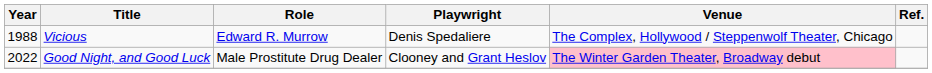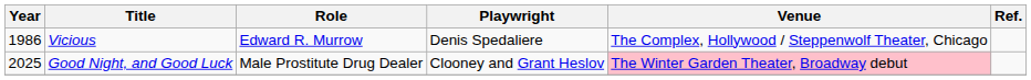 <table class="wikitable">
 <tr>
 <th>Year</th>
 <th>Title</th>
 <th>Role</th>
 <th>Playwright</th>
 <th>Venue</th>
 <th>Ref.</th>
 </tr>
 <tr>
-<td rowspan=1>1988</td>
+<td rowspan=1>1986</td>
 <td rowspan=1><em><a href='#'>Vicious</a></em></td>
 <td><a href='#'>Edward R. Murrow</a></td>
 <td>Denis Spedaliere</td>
 <td><a href='#'>The Complex</a>, <a href='#'>Hollywood</a> / <a href='#'>Steppenwolf Theater</a>, Chicago</td>
 <td rowspan=1></td>
 </tr>
 <tr>
-<td>2022</td>
+<td>2025</td>
 <td><em><a href='#'>Good Night, and Good Luck</a></em></td>
 <td rowspan=1>Male Prostitute Drug Dealer</td>
 <td>Clooney and <a href='#'>Grant Heslov</a></td>
 <td style="background: pink;"><a href='#'>The Winter Garden Theater</a>, <a href='#'>Broadway</a> debut</td>
 <td></td>
 </tr>
 <tr>
 </tr>
 </table>
